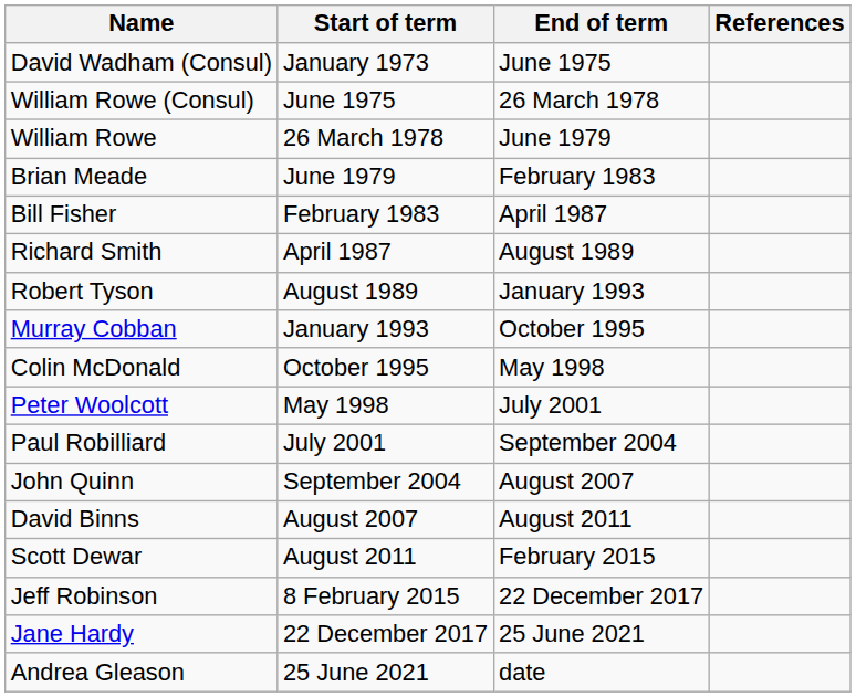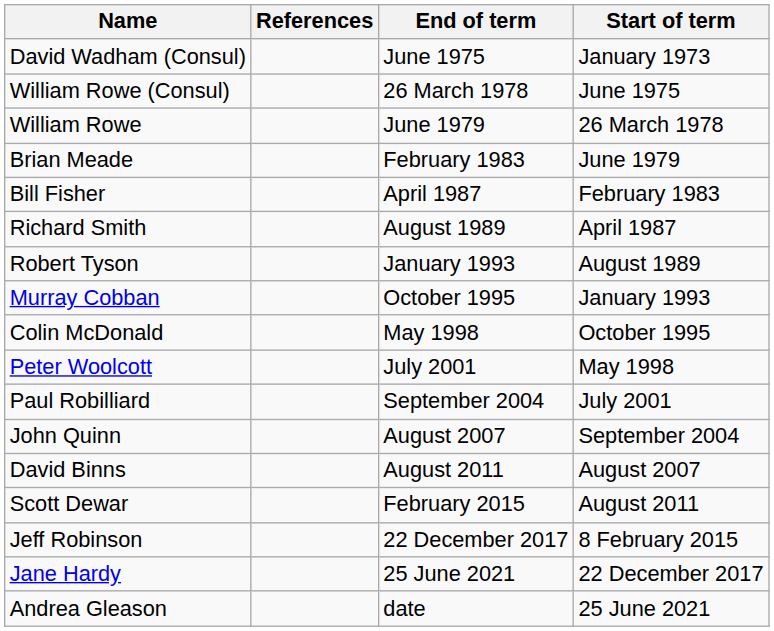 <table class="wikitable">
 <tr>
 <th>Name</th>
+<th>References</th>
+<th>End of term</th>
 <th>Start of term</th>
-<th>End of term</th>
-<th>References</th>
 </tr>
 <tr>
 <td>David Wadham (Consul)</td>
+<td></td>
+<td>June 1975</td>
 <td>January 1973</td>
-<td>June 1975</td>
-<td></td>
 </tr>
 <tr>
 <td>William Rowe (Consul)</td>
+<td></td>
+<td>26 March 1978</td>
 <td>June 1975</td>
-<td>26 March 1978</td>
-<td></td>
 </tr>
 <tr>
 <td>William Rowe </td>
+<td></td>
+<td>June 1979</td>
 <td>26 March 1978</td>
-<td>June 1979</td>
-<td></td>
 </tr>
 <tr>
 <td>Brian Meade</td>
+<td></td>
+<td>February 1983</td>
 <td>June 1979</td>
-<td>February 1983</td>
-<td></td>
 </tr>
 <tr>
 <td>Bill Fisher</td>
+<td></td>
+<td>April 1987</td>
 <td>February 1983</td>
-<td>April 1987</td>
-<td></td>
 </tr>
 <tr>
 <td>Richard Smith</td>
+<td></td>
+<td>August 1989</td>
 <td>April 1987</td>
-<td>August 1989</td>
-<td></td>
 </tr>
 <tr>
 <td>Robert Tyson</td>
+<td></td>
+<td>January 1993</td>
 <td>August 1989</td>
-<td>January 1993</td>
-<td></td>
 </tr>
 <tr>
 <td><a href='#'>Murray Cobban</a></td>
+<td></td>
+<td>October 1995</td>
 <td>January 1993</td>
-<td>October 1995</td>
-<td></td>
 </tr>
 <tr>
 <td>Colin McDonald</td>
+<td></td>
+<td>May 1998</td>
 <td>October 1995</td>
-<td>May 1998</td>
-<td></td>
 </tr>
 <tr>
 <td><a href='#'>Peter Woolcott</a></td>
+<td></td>
+<td>July 2001</td>
 <td>May 1998</td>
-<td>July 2001</td>
-<td></td>
 </tr>
 <tr>
 <td>Paul Robilliard</td>
+<td></td>
+<td>September 2004</td>
 <td>July 2001</td>
-<td>September 2004</td>
-<td></td>
 </tr>
 <tr>
 <td>John Quinn</td>
+<td></td>
+<td>August 2007</td>
 <td>September 2004</td>
-<td>August 2007</td>
-<td></td>
 </tr>
 <tr>
 <td>David Binns</td>
+<td></td>
+<td>August 2011</td>
 <td>August 2007</td>
-<td>August 2011</td>
-<td></td>
 </tr>
 <tr>
 <td>Scott Dewar</td>
+<td></td>
+<td>February 2015</td>
 <td>August 2011</td>
-<td>February 2015</td>
-<td></td>
 </tr>
 <tr>
 <td>Jeff Robinson</td>
+<td></td>
+<td>22 December 2017</td>
 <td>8 February 2015</td>
-<td>22 December 2017</td>
-<td></td>
 </tr>
 <tr>
 <td><a href='#'>Jane Hardy</a></td>
+<td></td>
+<td>25 June 2021</td>
 <td>22 December 2017</td>
-<td>25 June 2021</td>
-<td></td>
 </tr>
 <tr>
 <td>Andrea Gleason</td>
+<td></td>
+<td>date</td>
 <td>25 June 2021</td>
-<td>date</td>
-<td></td>
 </tr>
 </table>
